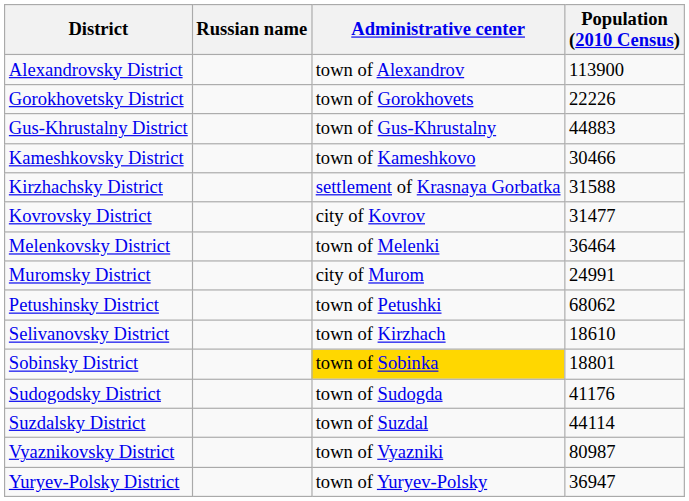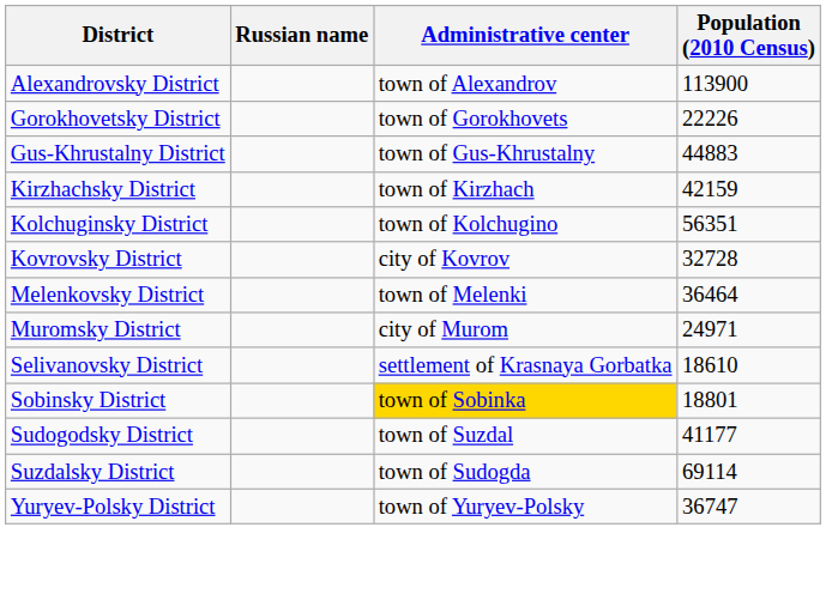 <table class="wikitable sortable">
 <tr>
 <th>District</th>
 <th>Russian name</th>
 <th><a href='#'>Administrative center</a></th>
 <th>Population<br>(<a href='#'>2010 Census</a>)</th>
 </tr>
 <tr>
 <td><a href='#'>Alexandrovsky District</a></td>
 <td></td>
 <td>town of <a href='#'>Alexandrov</a></td>
 <td>113900</td>
 </tr>
 <tr>
 <td><a href='#'>Gorokhovetsky District</a></td>
 <td></td>
 <td>town of <a href='#'>Gorokhovets</a></td>
 <td>22226</td>
 </tr>
 <tr>
 <td><a href='#'>Gus-Khrustalny District</a></td>
 <td></td>
 <td>town of <a href='#'>Gus-Khrustalny</a></td>
 <td>44883</td>
 </tr>
 <tr>
-<td><a href='#'>Kameshkovsky District</a></td>
+<td><a href='#'>Kirzhachsky District</a></td>
 <td></td>
-<td>town of <a href='#'>Kameshkovo</a></td>
-<td>30466</td>
+<td>town of <a href='#'>Kirzhach</a></td>
+<td>42159</td>
 </tr>
 <tr>
-<td><a href='#'>Kirzhachsky District</a></td>
+<td><a href='#'>Kolchuginsky District</a></td>
 <td></td>
-<td><a href='#'>settlement</a> of <a href='#'>Krasnaya Gorbatka</a></td>
-<td>31588</td>
+<td>town of <a href='#'>Kolchugino</a></td>
+<td>56351</td>
 </tr>
 <tr>
 <td><a href='#'>Kovrovsky District</a></td>
 <td></td>
 <td>city of <a href='#'>Kovrov</a></td>
-<td>31477</td>
+<td>32728</td>
 </tr>
 <tr>
 <td><a href='#'>Melenkovsky District</a></td>
 <td></td>
 <td>town of <a href='#'>Melenki</a></td>
 <td>36464</td>
 </tr>
 <tr>
 <td><a href='#'>Muromsky District</a></td>
 <td></td>
 <td>city of <a href='#'>Murom</a></td>
-<td>24991</td>
-</tr>
-<tr>
-<td><a href='#'>Petushinsky District</a></td>
-<td></td>
-<td>town of <a href='#'>Petushki</a></td>
-<td>68062</td>
+<td>24971</td>
 </tr>
 <tr>
 <td><a href='#'>Selivanovsky District</a></td>
 <td></td>
-<td>town of <a href='#'>Kirzhach</a></td>
+<td><a href='#'>settlement</a> of <a href='#'>Krasnaya Gorbatka</a></td>
 <td>18610</td>
 </tr>
 <tr>
 <td><a href='#'>Sobinsky District</a></td>
 <td></td>
 <td style="background: gold;">town of <a href='#'>Sobinka</a></td>
 <td>18801</td>
 </tr>
 <tr>
 <td><a href='#'>Sudogodsky District</a></td>
 <td></td>
-<td>town of <a href='#'>Sudogda</a></td>
-<td>41176</td>
+<td>town of <a href='#'>Suzdal</a></td>
+<td>41177</td>
 </tr>
 <tr>
 <td><a href='#'>Suzdalsky District</a></td>
 <td></td>
-<td>town of <a href='#'>Suzdal</a></td>
-<td>44114</td>
-</tr>
-<tr>
-<td><a href='#'>Vyaznikovsky District</a></td>
-<td></td>
-<td>town of <a href='#'>Vyazniki</a></td>
-<td>80987</td>
+<td>town of <a href='#'>Sudogda</a></td>
+<td>69114</td>
 </tr>
 <tr>
 <td><a href='#'>Yuryev-Polsky District</a></td>
 <td></td>
 <td>town of <a href='#'>Yuryev-Polsky</a></td>
-<td>36947</td>
+<td>36747</td>
 </tr>
 </table>
